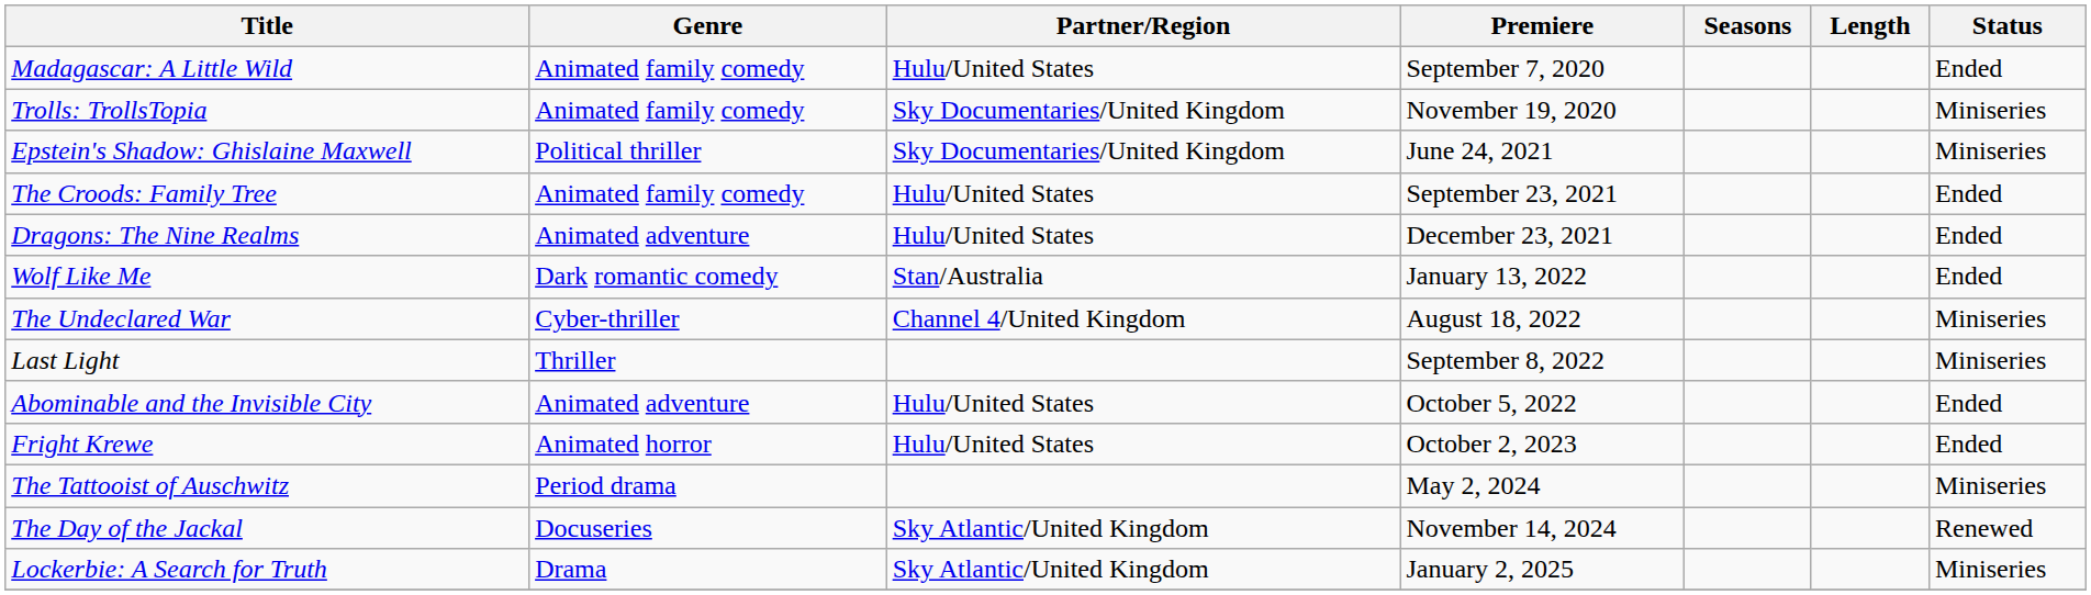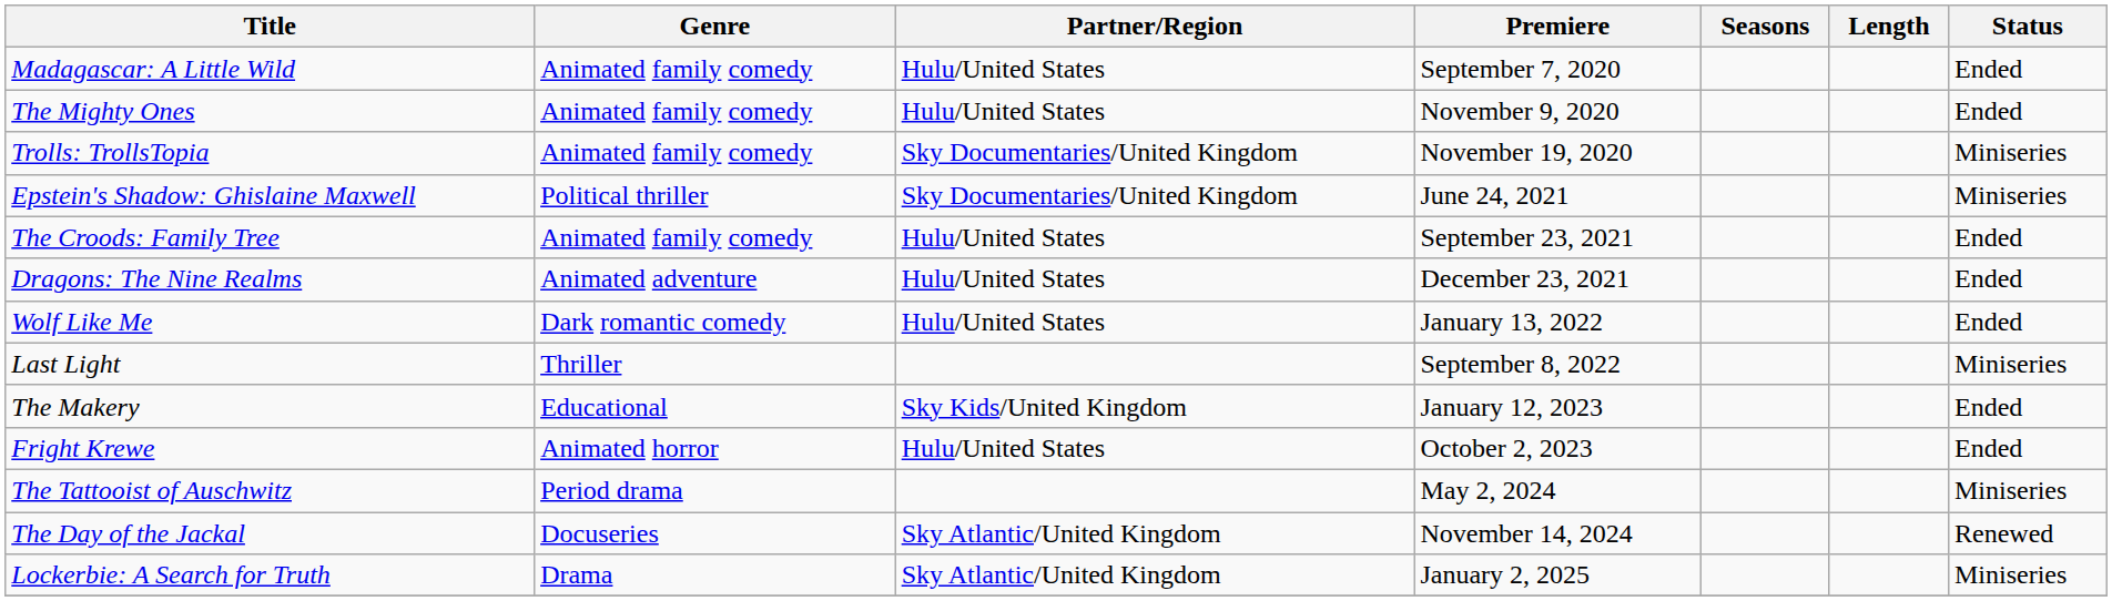 <table class="wikitable sortable" style="width:100%;">
 <tr>
 <th>Title</th>
 <th>Genre</th>
 <th>Partner/Region</th>
 <th>Premiere</th>
 <th>Seasons</th>
 <th>Length</th>
 <th>Status</th>
 </tr>
 <tr>
 <td><em><a href='#'>Madagascar: A Little Wild</a></em></td>
 <td><a href='#'>Animated</a> <a href='#'>family</a> <a href='#'>comedy</a></td>
 <td><a href='#'>Hulu</a>/United States</td>
 <td>September 7, 2020</td>
+<td></td>
+<td></td>
+<td>Ended</td>
+</tr>
+<tr>
+<td><em><a href='#'>The Mighty Ones</a></em></td>
+<td><a href='#'>Animated</a> <a href='#'>family</a> <a href='#'>comedy</a></td>
+<td><a href='#'>Hulu</a>/United States</td>
+<td>November 9, 2020</td>
 <td></td>
 <td></td>
 <td>Ended</td>
 </tr>
 <tr>
 <td><em><a href='#'>Trolls: TrollsTopia</a></em></td>
 <td><a href='#'>Animated</a> <a href='#'>family</a> <a href='#'>comedy</a></td>
 <td><a href='#'>Sky Documentaries</a>/United Kingdom</td>
 <td>November 19, 2020</td>
 <td></td>
 <td></td>
 <td>Miniseries</td>
 </tr>
 <tr>
 <td><em><a href='#'>Epstein's Shadow: Ghislaine Maxwell</a></em></td>
 <td><a href='#'>Political thriller</a></td>
 <td><a href='#'>Sky Documentaries</a>/United Kingdom</td>
 <td>June 24, 2021</td>
 <td></td>
 <td></td>
 <td>Miniseries</td>
 </tr>
 <tr>
 <td><em><a href='#'>The Croods: Family Tree</a></em></td>
 <td><a href='#'>Animated</a> <a href='#'>family</a> <a href='#'>comedy</a></td>
 <td><a href='#'>Hulu</a>/United States</td>
 <td>September 23, 2021</td>
 <td></td>
 <td></td>
 <td>Ended</td>
 </tr>
 <tr>
 <td><em><a href='#'>Dragons: The Nine Realms</a></em></td>
 <td><a href='#'>Animated</a> <a href='#'>adventure</a></td>
 <td><a href='#'>Hulu</a>/United States</td>
 <td>December 23, 2021</td>
 <td></td>
 <td></td>
 <td>Ended</td>
 </tr>
 <tr>
 <td><em><a href='#'>Wolf Like Me</a></em></td>
 <td><a href='#'>Dark</a> <a href='#'>romantic comedy</a></td>
-<td><a href='#'>Stan</a>/Australia</td>
+<td><a href='#'>Hulu</a>/United States</td>
 <td>January 13, 2022</td>
 <td></td>
 <td></td>
 <td>Ended</td>
-</tr>
-<tr>
-<td><em><a href='#'>The Undeclared War</a></em></td>
-<td><a href='#'>Cyber-thriller</a></td>
-<td><a href='#'>Channel 4</a>/United Kingdom</td>
-<td>August 18, 2022</td>
-<td></td>
-<td></td>
-<td>Miniseries</td>
 </tr>
 <tr>
 <td><em>Last Light</em></td>
 <td><a href='#'>Thriller</a></td>
 <td></td>
 <td>September 8, 2022</td>
 <td></td>
 <td></td>
 <td>Miniseries</td>
 </tr>
 <tr>
-<td><em><a href='#'>Abominable and the Invisible City</a></em></td>
-<td><a href='#'>Animated</a> <a href='#'>adventure</a></td>
-<td><a href='#'>Hulu</a>/United States</td>
-<td>October 5, 2022</td>
+<td><em>The Makery</em></td>
+<td><a href='#'>Educational</a></td>
+<td><a href='#'>Sky Kids</a>/United Kingdom</td>
+<td>January 12, 2023</td>
 <td></td>
 <td></td>
 <td>Ended</td>
 </tr>
 <tr>
 <td><em><a href='#'>Fright Krewe</a></em></td>
 <td><a href='#'>Animated</a> <a href='#'>horror</a></td>
 <td><a href='#'>Hulu</a>/United States</td>
 <td>October 2, 2023</td>
 <td></td>
 <td></td>
 <td>Ended</td>
 </tr>
 <tr>
 <td><em><a href='#'>The Tattooist of Auschwitz</a></em></td>
 <td><a href='#'>Period drama</a></td>
 <td></td>
 <td>May 2, 2024</td>
 <td></td>
 <td></td>
 <td>Miniseries</td>
 </tr>
 <tr>
 <td><em><a href='#'>The Day of the Jackal</a></em></td>
 <td><a href='#'>Docuseries</a></td>
 <td><a href='#'>Sky Atlantic</a>/United Kingdom</td>
 <td>November 14, 2024</td>
 <td></td>
 <td></td>
 <td>Renewed</td>
 </tr>
 <tr>
 <td><em><a href='#'>Lockerbie: A Search for Truth</a></em></td>
 <td><a href='#'>Drama</a></td>
 <td><a href='#'>Sky Atlantic</a>/United Kingdom</td>
 <td>January 2, 2025</td>
 <td></td>
 <td></td>
 <td>Miniseries</td>
 </tr>
 <tr>
 </tr>
 </table>
